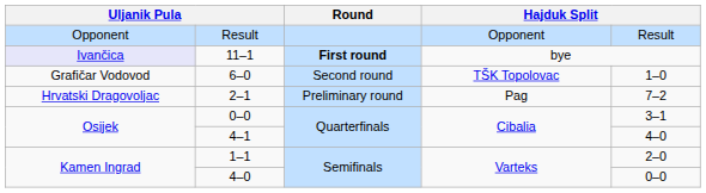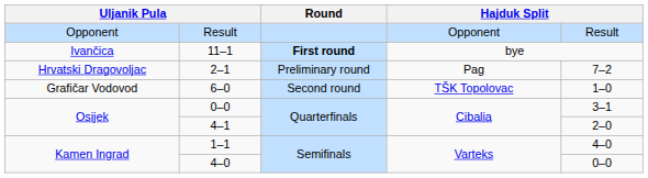 <table class="wikitable" style="text-align: center;">
 <tr>
 <th colspan=2><a href='#'>Uljanik Pula</a></th>
 <th>Round</th>
 <th colspan=2><a href='#'>Hajduk Split</a></th>
 </tr>
 <tr bgcolor=#c1e0ff>
 <td width=15%>Opponent</td>
 <td width=7%>Result</td>
 <td width=10%></td>
 <td width=15%>Opponent</td>
 <td width=7%>Result</td>
 </tr>
 <tr>
-<td rowspan=1 align=center style="background: lavender;"><a href='#'>Ivančica</a></td>
+<td rowspan=1 align=center><a href='#'>Ivančica</a></td>
 <td>11–1</td>
 <td rowspan=1 bgcolor=#c1e0ff><strong>First round</strong></td>
 <td rowspan=1 colspan=2 align=center>bye</td>
+</tr>
+<tr>
+<td rowspan=1 align=center><a href='#'>Hrvatski Dragovoljac</a></td>
+<td>2–1</td>
+<td rowspan=1 bgcolor=#c1e0ff>Preliminary round</td>
+<td rowspan=1 align=center>Pag</td>
+<td>7–2</td>
 </tr>
 <tr>
 <td rowspan=1 align=center>Grafičar Vodovod</td>
 <td>6–0</td>
 <td rowspan=1 bgcolor=#c1e0ff>Second round</td>
 <td rowspan=1 align=center><a href='#'>TŠK Topolovac</a></td>
 <td>1–0</td>
-</tr>
-<tr>
-<td rowspan=1 align=center><a href='#'>Hrvatski Dragovoljac</a></td>
-<td>2–1</td>
-<td rowspan=1 bgcolor=#c1e0ff>Preliminary round</td>
-<td rowspan=1 align=center>Pag</td>
-<td>7–2</td>
 </tr>
 <tr>
 <td rowspan=2 align=center><a href='#'>Osijek</a></td>
 <td>0–0</td>
 <td rowspan=2 bgcolor=#c1e0ff>Quarterfinals</td>
 <td rowspan=2 align=center><a href='#'>Cibalia</a></td>
 <td>3–1</td>
 </tr>
 <tr>
 <td>4–1</td>
-<td>4–0</td>
+<td>2–0</td>
 </tr>
 <tr>
 <td rowspan=2 align=center><a href='#'>Kamen Ingrad</a></td>
 <td>1–1</td>
 <td rowspan=2 bgcolor=#c1e0ff>Semifinals</td>
 <td rowspan=2 align=center><a href='#'>Varteks</a></td>
-<td>2–0</td>
+<td>4–0</td>
 </tr>
 <tr>
 <td>4–0</td>
 <td>0–0</td>
 </tr>
 </table>
